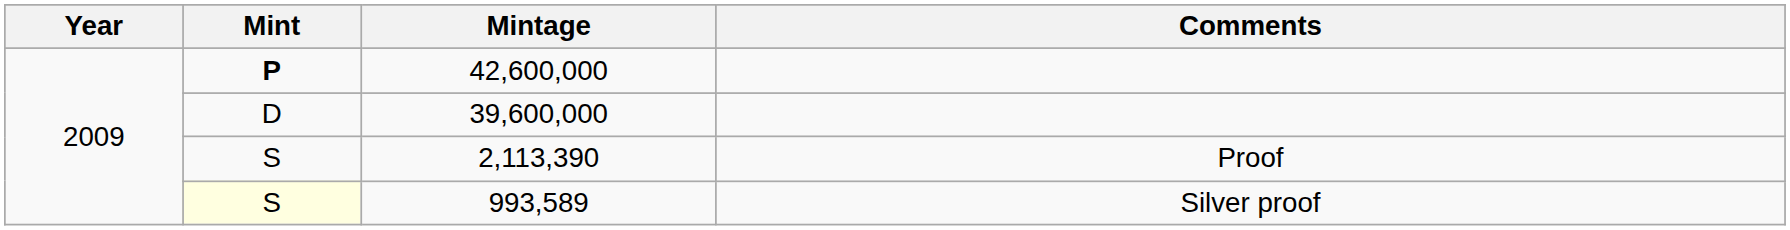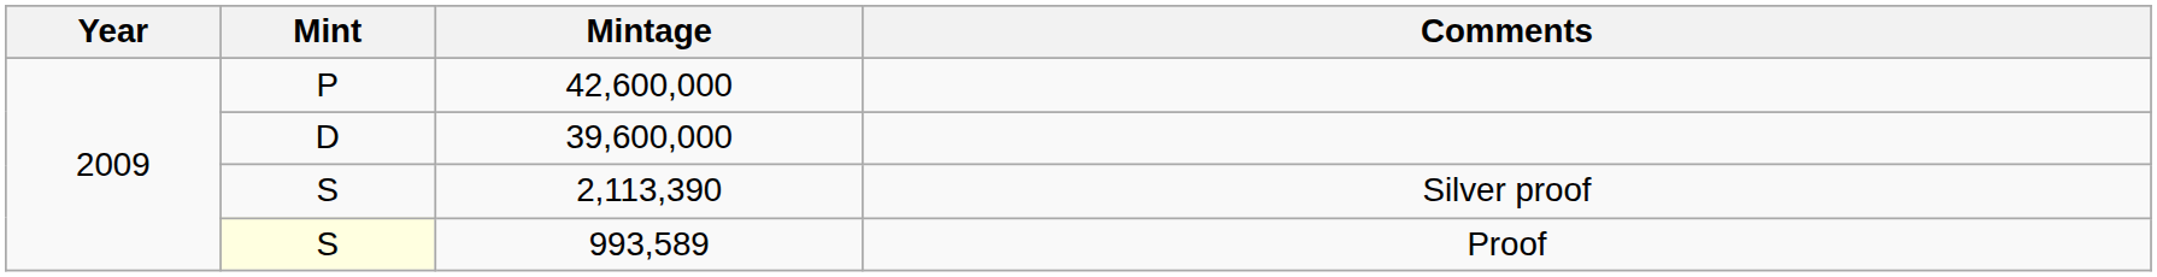 <table class="wikitable sortable" style="min-width:65%; text-align:center;">
 <tr>
 <th width="10%">Year</th>
 <th width="10%">Mint</th>
 <th width="20%">Mintage</th>
 <th width="60%">Comments</th>
 </tr>
 <tr>
 <td rowspan="4">2009</td>
-<td><strong>P</strong></td>
+<td>P</td>
 <td>42,600,000</td>
 <td></td>
 </tr>
 <tr>
 <td>D</td>
 <td>39,600,000</td>
 <td></td>
 </tr>
 <tr>
 <td>S</td>
 <td>2,113,390</td>
-<td>Proof</td>
+<td>Silver proof</td>
 </tr>
 <tr>
 <td style="background: lightyellow;">S</td>
 <td>993,589</td>
-<td>Silver proof</td>
+<td>Proof</td>
 </tr>
 </table>
